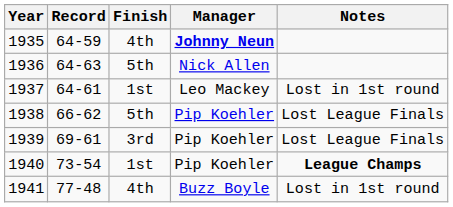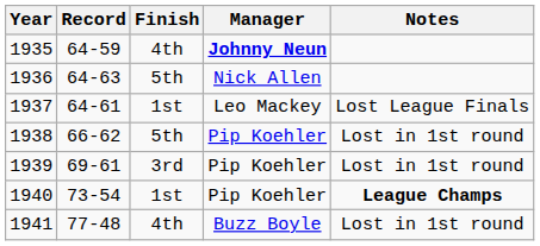 <table class="wikitable">
 <tr>
 <th>Year</th>
 <th>Record</th>
 <th>Finish</th>
 <th>Manager</th>
 <th>Notes</th>
 </tr>
 <tr align=center>
 <td>1935</td>
 <td>64-59</td>
 <td>4th</td>
 <td><strong><a href='#'>Johnny Neun</a></strong></td>
 <td></td>
 </tr>
 <tr align=center>
 <td>1936</td>
 <td>64-63</td>
 <td>5th</td>
 <td><a href='#'>Nick Allen</a></td>
 <td></td>
 </tr>
 <tr align=center>
 <td>1937</td>
 <td>64-61</td>
 <td>1st</td>
 <td>Leo Mackey</td>
-<td>Lost in 1st round</td>
+<td>Lost League Finals</td>
 </tr>
 <tr align=center>
 <td>1938</td>
 <td>66-62</td>
 <td>5th</td>
 <td><a href='#'>Pip Koehler</a></td>
-<td>Lost League Finals</td>
+<td>Lost in 1st round</td>
 </tr>
 <tr align=center>
 <td>1939</td>
 <td>69-61</td>
 <td>3rd</td>
 <td>Pip Koehler</td>
-<td>Lost League Finals</td>
+<td>Lost in 1st round</td>
 </tr>
 <tr align=center>
 <td>1940</td>
 <td>73-54</td>
 <td>1st</td>
 <td>Pip Koehler</td>
 <td><strong>League Champs</strong></td>
 </tr>
 <tr align=center>
 <td>1941</td>
 <td>77-48</td>
 <td>4th</td>
 <td><a href='#'>Buzz Boyle</a></td>
 <td>Lost in 1st round</td>
 </tr>
 </table>
